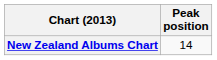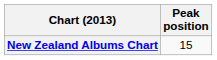 <table class="wikitable plainrowheaders">
 <tr>
 <th scope="col">Chart (2013)</th>
 <th scope="col">Peak<br>position</th>
 </tr>
 <tr>
 <th scope="row"><a href='#'>New Zealand Albums Chart</a></th>
-<td align="center">14</td>
+<td align="center">15</td>
 </tr>
 </table>
